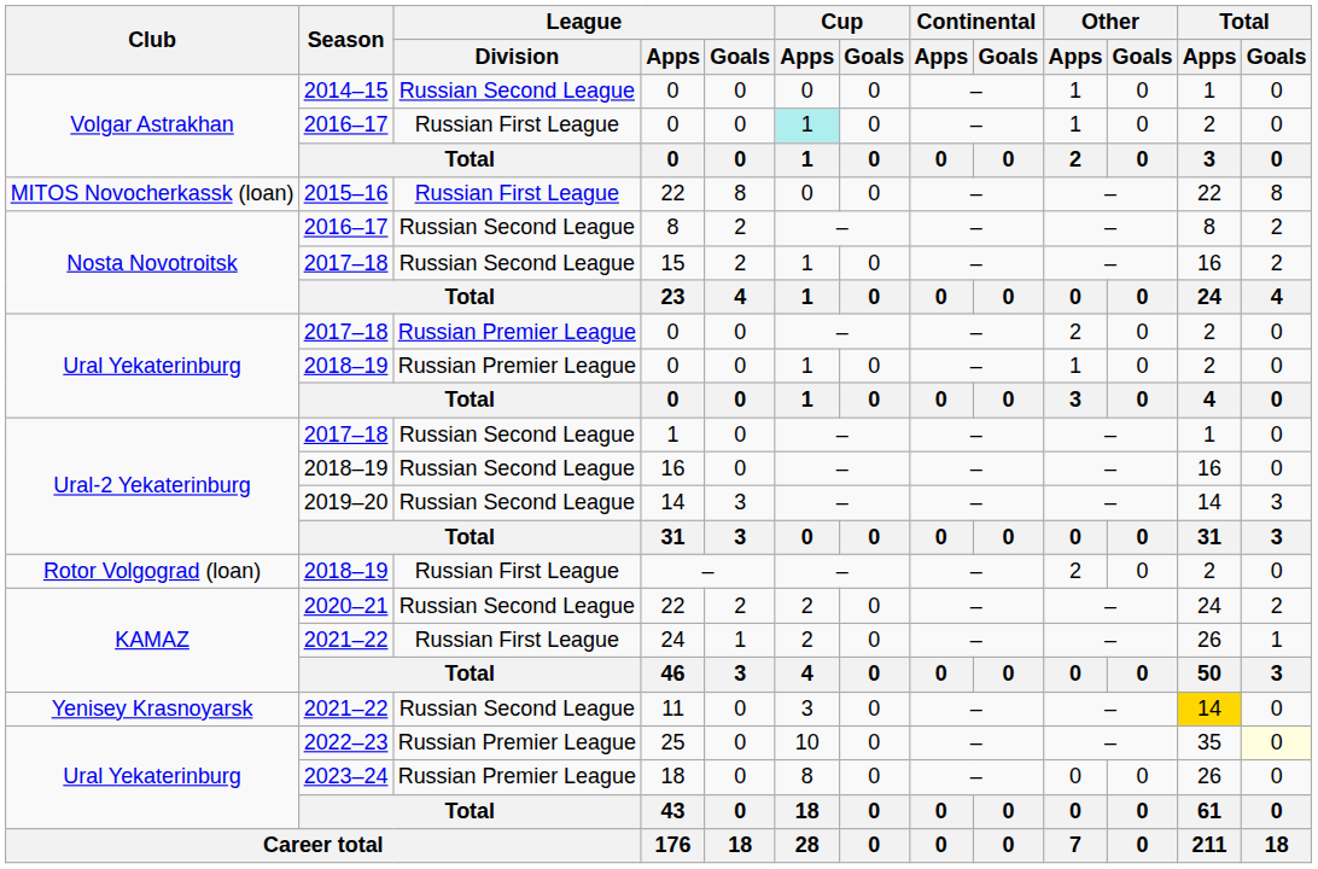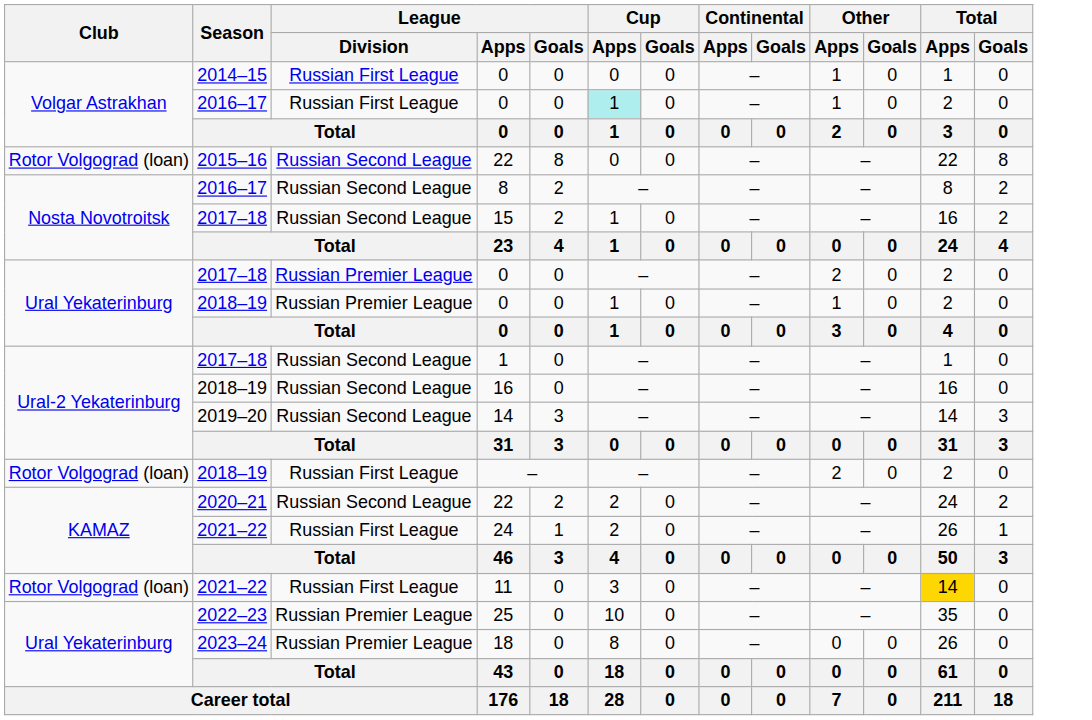 <table class="wikitable" style="text-align: center;">
 <tr>
 <th rowspan=2>Club</th>
 <th rowspan=2>Season</th>
 <th colspan=3>League</th>
 <th colspan=2>Cup</th>
 <th colspan=2>Continental</th>
 <th colspan=2>Other</th>
 <th colspan=2>Total</th>
 </tr>
 <tr>
 <th>Division</th>
 <th>Apps</th>
 <th>Goals</th>
 <th>Apps</th>
 <th>Goals</th>
 <th>Apps</th>
 <th>Goals</th>
 <th>Apps</th>
 <th>Goals</th>
 <th>Apps</th>
 <th>Goals</th>
 </tr>
 <tr>
 <td rowspan="3"><a href='#'>Volgar Astrakhan</a></td>
 <td><a href='#'>2014–15</a></td>
-<td><a href='#'>Russian Second League</a></td>
+<td><a href='#'>Russian First League</a></td>
 <td>0</td>
 <td>0</td>
 <td>0</td>
 <td>0</td>
 <td colspan=2>–</td>
 <td>1</td>
 <td>0</td>
 <td>1</td>
 <td>0</td>
 </tr>
 <tr>
 <td><a href='#'>2016–17</a></td>
 <td>Russian First League</td>
 <td>0</td>
 <td>0</td>
 <td style="background: paleturquoise;">1</td>
 <td>0</td>
 <td colspan=2>–</td>
 <td>1</td>
 <td>0</td>
 <td>2</td>
 <td>0</td>
 </tr>
 <tr>
 <th colspan=2>Total</th>
 <th>0</th>
 <th>0</th>
 <th>1</th>
 <th>0</th>
 <th>0</th>
 <th>0</th>
 <th>2</th>
 <th>0</th>
 <th>3</th>
 <th>0</th>
 </tr>
 <tr>
-<td><a href='#'>MITOS Novocherkassk</a> (loan)</td>
+<td><a href='#'>Rotor Volgograd</a> (loan)</td>
 <td><a href='#'>2015–16</a></td>
-<td><a href='#'>Russian First League</a></td>
+<td><a href='#'>Russian Second League</a></td>
 <td>22</td>
 <td>8</td>
 <td>0</td>
 <td>0</td>
 <td colspan=2>–</td>
 <td colspan=2>–</td>
 <td>22</td>
 <td>8</td>
 </tr>
 <tr>
 <td rowspan="3"><a href='#'>Nosta Novotroitsk</a></td>
 <td><a href='#'>2016–17</a></td>
 <td>Russian Second League</td>
 <td>8</td>
 <td>2</td>
 <td colspan=2>–</td>
 <td colspan=2>–</td>
 <td colspan=2>–</td>
 <td>8</td>
 <td>2</td>
 </tr>
 <tr>
 <td><a href='#'>2017–18</a></td>
 <td>Russian Second League</td>
 <td>15</td>
 <td>2</td>
 <td>1</td>
 <td>0</td>
 <td colspan=2>–</td>
 <td colspan=2>–</td>
 <td>16</td>
 <td>2</td>
 </tr>
 <tr>
 <th colspan=2>Total</th>
 <th>23</th>
 <th>4</th>
 <th>1</th>
 <th>0</th>
 <th>0</th>
 <th>0</th>
 <th>0</th>
 <th>0</th>
 <th>24</th>
 <th>4</th>
 </tr>
 <tr>
 <td rowspan="3"><a href='#'>Ural Yekaterinburg</a></td>
 <td><a href='#'>2017–18</a></td>
 <td><a href='#'>Russian Premier League</a></td>
 <td>0</td>
 <td>0</td>
 <td colspan=2>–</td>
 <td colspan=2>–</td>
 <td>2</td>
 <td>0</td>
 <td>2</td>
 <td>0</td>
 </tr>
 <tr>
 <td><a href='#'>2018–19</a></td>
 <td>Russian Premier League</td>
 <td>0</td>
 <td>0</td>
 <td>1</td>
 <td>0</td>
 <td colspan=2>–</td>
 <td>1</td>
 <td>0</td>
 <td>2</td>
 <td>0</td>
 </tr>
 <tr>
 <th colspan=2>Total</th>
 <th>0</th>
 <th>0</th>
 <th>1</th>
 <th>0</th>
 <th>0</th>
 <th>0</th>
 <th>3</th>
 <th>0</th>
 <th>4</th>
 <th>0</th>
 </tr>
 <tr>
 <td rowspan="4"><a href='#'>Ural-2 Yekaterinburg</a></td>
 <td><a href='#'>2017–18</a></td>
 <td>Russian Second League</td>
 <td>1</td>
 <td>0</td>
 <td colspan=2>–</td>
 <td colspan=2>–</td>
 <td colspan=2>–</td>
 <td>1</td>
 <td>0</td>
 </tr>
 <tr>
 <td>2018–19</td>
 <td>Russian Second League</td>
 <td>16</td>
 <td>0</td>
 <td colspan=2>–</td>
 <td colspan=2>–</td>
 <td colspan=2>–</td>
 <td>16</td>
 <td>0</td>
 </tr>
 <tr>
 <td>2019–20</td>
 <td>Russian Second League</td>
 <td>14</td>
 <td>3</td>
 <td colspan=2>–</td>
 <td colspan=2>–</td>
 <td colspan=2>–</td>
 <td>14</td>
 <td>3</td>
 </tr>
 <tr>
 <th colspan=2>Total</th>
 <th>31</th>
 <th>3</th>
 <th>0</th>
 <th>0</th>
 <th>0</th>
 <th>0</th>
 <th>0</th>
 <th>0</th>
 <th>31</th>
 <th>3</th>
 </tr>
 <tr>
 <td><a href='#'>Rotor Volgograd</a> (loan)</td>
 <td><a href='#'>2018–19</a></td>
 <td>Russian First League</td>
 <td colspan=2>–</td>
 <td colspan=2>–</td>
 <td colspan=2>–</td>
 <td>2</td>
 <td>0</td>
 <td>2</td>
 <td>0</td>
 </tr>
 <tr>
 <td rowspan="3"><a href='#'>KAMAZ</a></td>
 <td><a href='#'>2020–21</a></td>
 <td>Russian Second League</td>
 <td>22</td>
 <td>2</td>
 <td>2</td>
 <td>0</td>
 <td colspan=2>–</td>
 <td colspan=2>–</td>
 <td>24</td>
 <td>2</td>
 </tr>
 <tr>
 <td><a href='#'>2021–22</a></td>
 <td>Russian First League</td>
 <td>24</td>
 <td>1</td>
 <td>2</td>
 <td>0</td>
 <td colspan=2>–</td>
 <td colspan=2>–</td>
 <td>26</td>
 <td>1</td>
 </tr>
 <tr>
 <th colspan=2>Total</th>
 <th>46</th>
 <th>3</th>
 <th>4</th>
 <th>0</th>
 <th>0</th>
 <th>0</th>
 <th>0</th>
 <th>0</th>
 <th>50</th>
 <th>3</th>
 </tr>
 <tr>
-<td><a href='#'>Yenisey Krasnoyarsk</a></td>
+<td><a href='#'>Rotor Volgograd</a> (loan)</td>
 <td><a href='#'>2021–22</a></td>
-<td>Russian Second League</td>
+<td>Russian First League</td>
 <td>11</td>
 <td>0</td>
 <td>3</td>
 <td>0</td>
 <td colspan=2>–</td>
 <td colspan=2>–</td>
 <td style="background: gold;">14</td>
 <td>0</td>
 </tr>
 <tr>
 <td rowspan="3"><a href='#'>Ural Yekaterinburg</a></td>
 <td><a href='#'>2022–23</a></td>
 <td>Russian Premier League</td>
 <td>25</td>
 <td>0</td>
 <td>10</td>
 <td>0</td>
 <td colspan=2>–</td>
 <td colspan=2>–</td>
 <td>35</td>
-<td style="background: lightyellow;">0</td>
+<td>0</td>
 </tr>
 <tr>
 <td><a href='#'>2023–24</a></td>
 <td>Russian Premier League</td>
 <td>18</td>
 <td>0</td>
 <td>8</td>
 <td>0</td>
 <td colspan=2>–</td>
 <td>0</td>
 <td>0</td>
 <td>26</td>
 <td>0</td>
 </tr>
 <tr>
 <th colspan=2>Total</th>
 <th>43</th>
 <th>0</th>
 <th>18</th>
 <th>0</th>
 <th>0</th>
 <th>0</th>
 <th>0</th>
 <th>0</th>
 <th>61</th>
 <th>0</th>
 </tr>
 <tr>
 <th colspan=3>Career total</th>
 <th>176</th>
 <th>18</th>
 <th>28</th>
 <th>0</th>
 <th>0</th>
 <th>0</th>
 <th>7</th>
 <th>0</th>
 <th>211</th>
 <th>18</th>
 </tr>
 </table>
